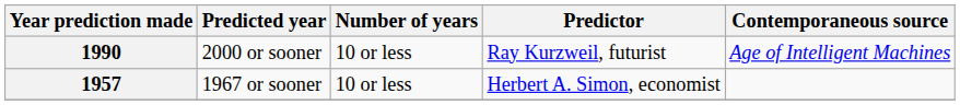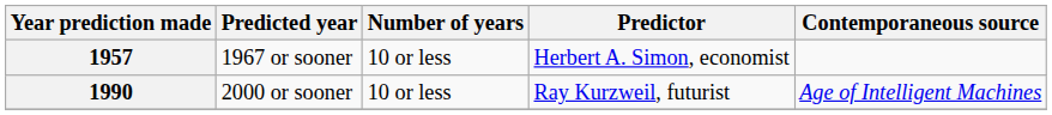 <table class="wikitable">
 <tr>
 <th scope="col">Year prediction made</th>
 <th scope="col">Predicted year</th>
 <th scope="col">Number of years</th>
 <th scope="col">Predictor</th>
 <th scope="col">Contemporaneous source</th>
 </tr>
 <tr>
+<th scope="row">1957</th>
+<td>1967 or sooner</td>
+<td>10 or less</td>
+<td><a href='#'>Herbert A. Simon</a>, economist</td>
+<td></td>
+</tr>
+<tr>
 <th scope="row">1990</th>
 <td>2000 or sooner</td>
 <td>10 or less</td>
 <td><a href='#'>Ray Kurzweil</a>, futurist</td>
 <td><em><a href='#'>Age of Intelligent Machines</a></em></td>
 </tr>
 <tr>
-<th scope="row">1957</th>
-<td>1967 or sooner</td>
-<td>10 or less</td>
-<td><a href='#'>Herbert A. Simon</a>, economist</td>
-<td></td>
-</tr>
-<tr>
 </tr>
 </table>
